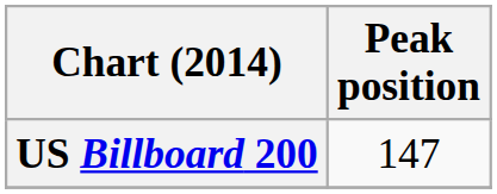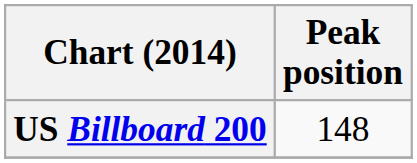 <table class="wikitable sortable plainrowheaders" style="text-align:center">
 <tr>
 <th scope="col">Chart (2014)</th>
 <th scope="col">Peak<br> position</th>
 </tr>
 <tr>
 <th scope="row">US <a href='#'><em>Billboard</em> 200</a></th>
-<td>147</td>
+<td>148</td>
 </tr>
 <tr>
 </tr>
 <tr>
 </tr>
 </table>
